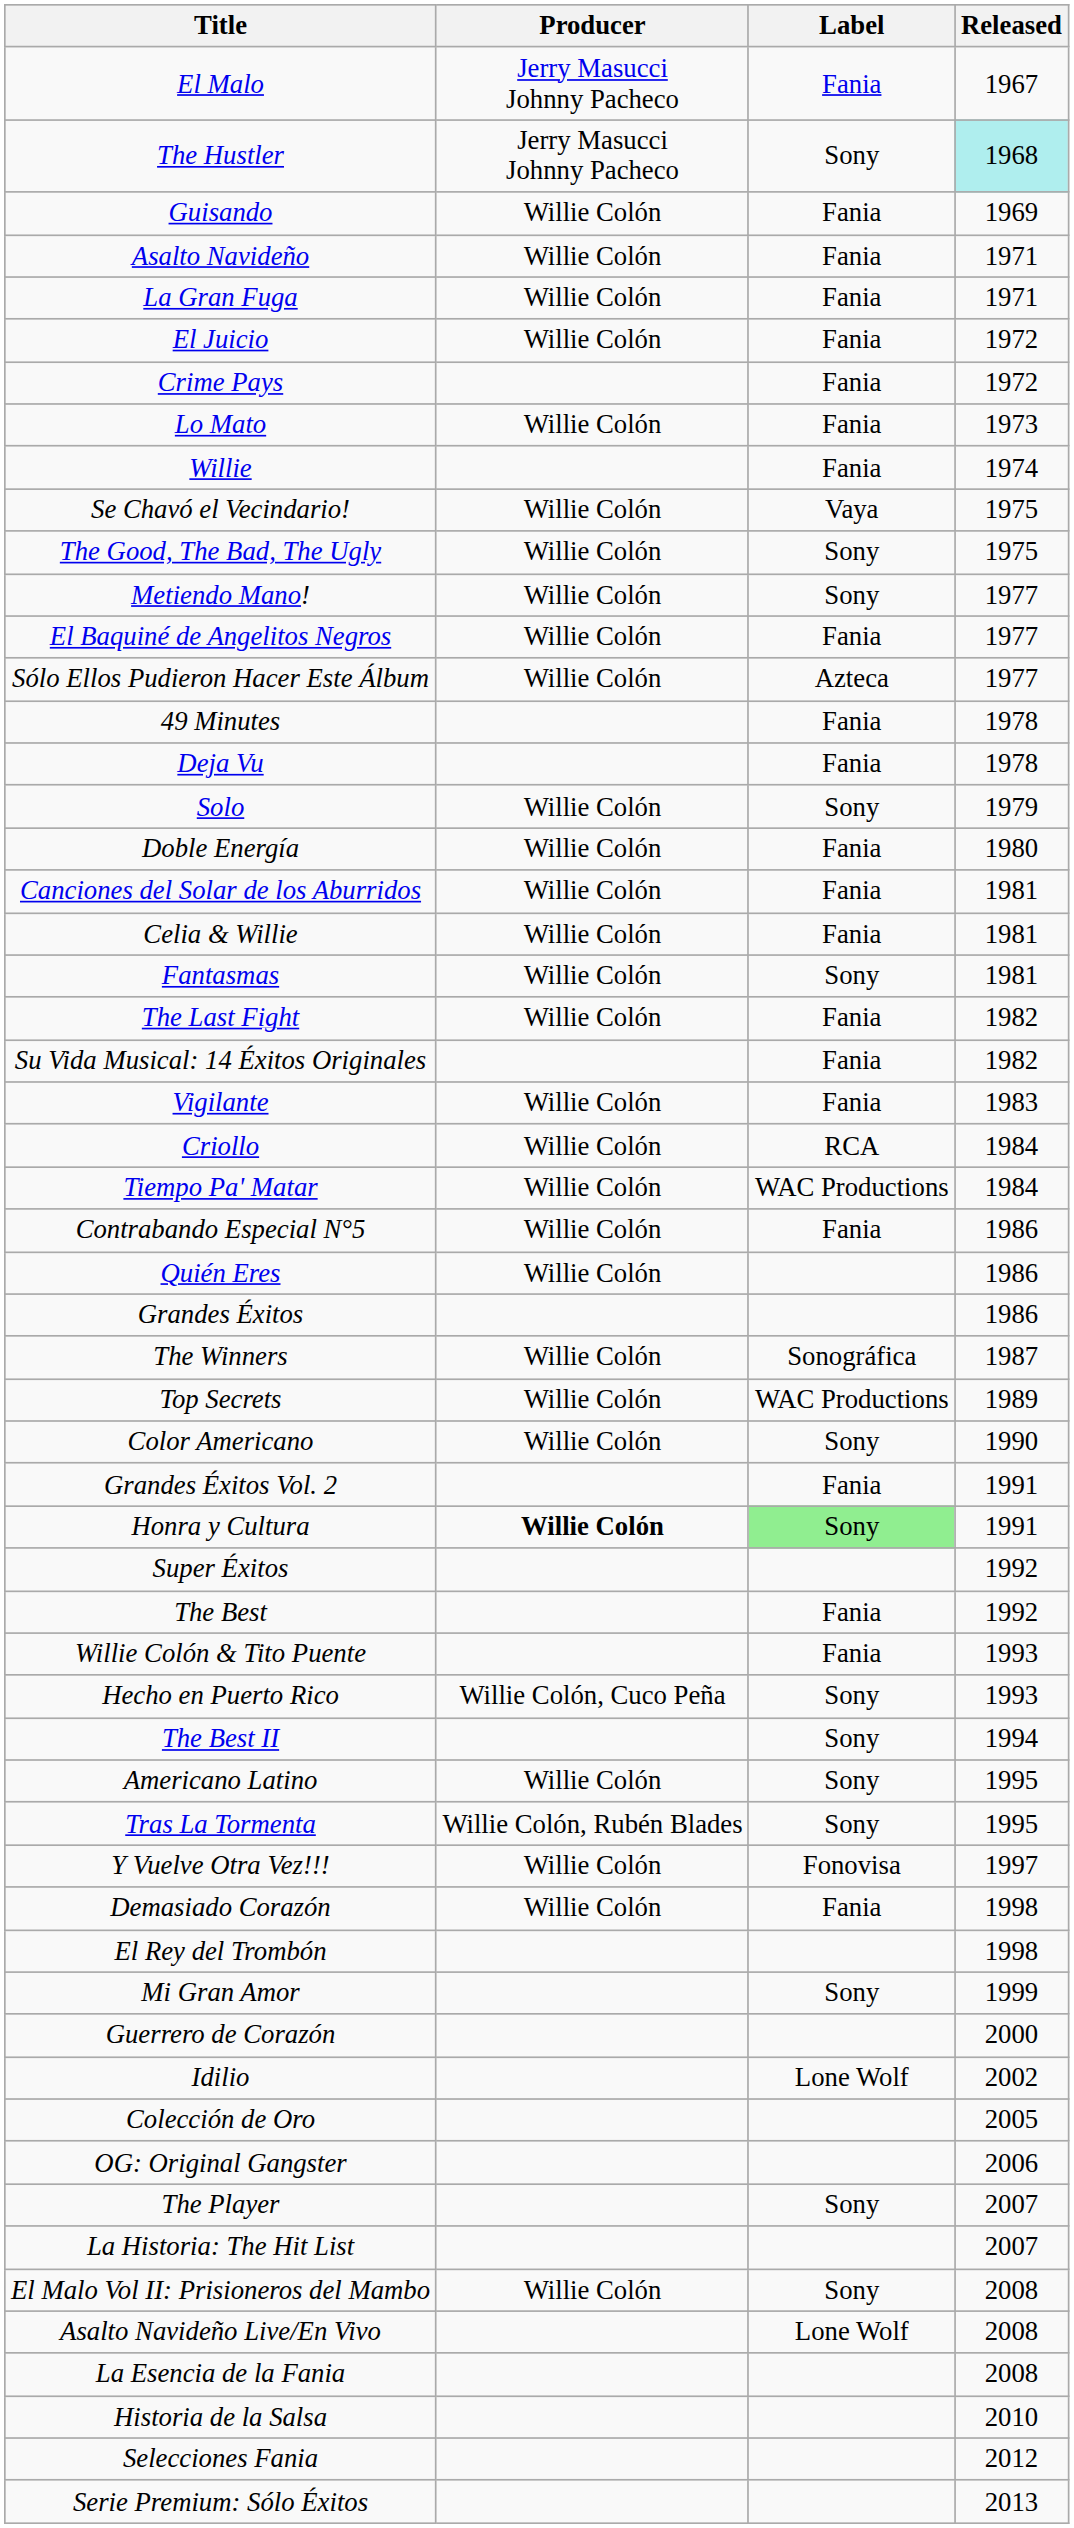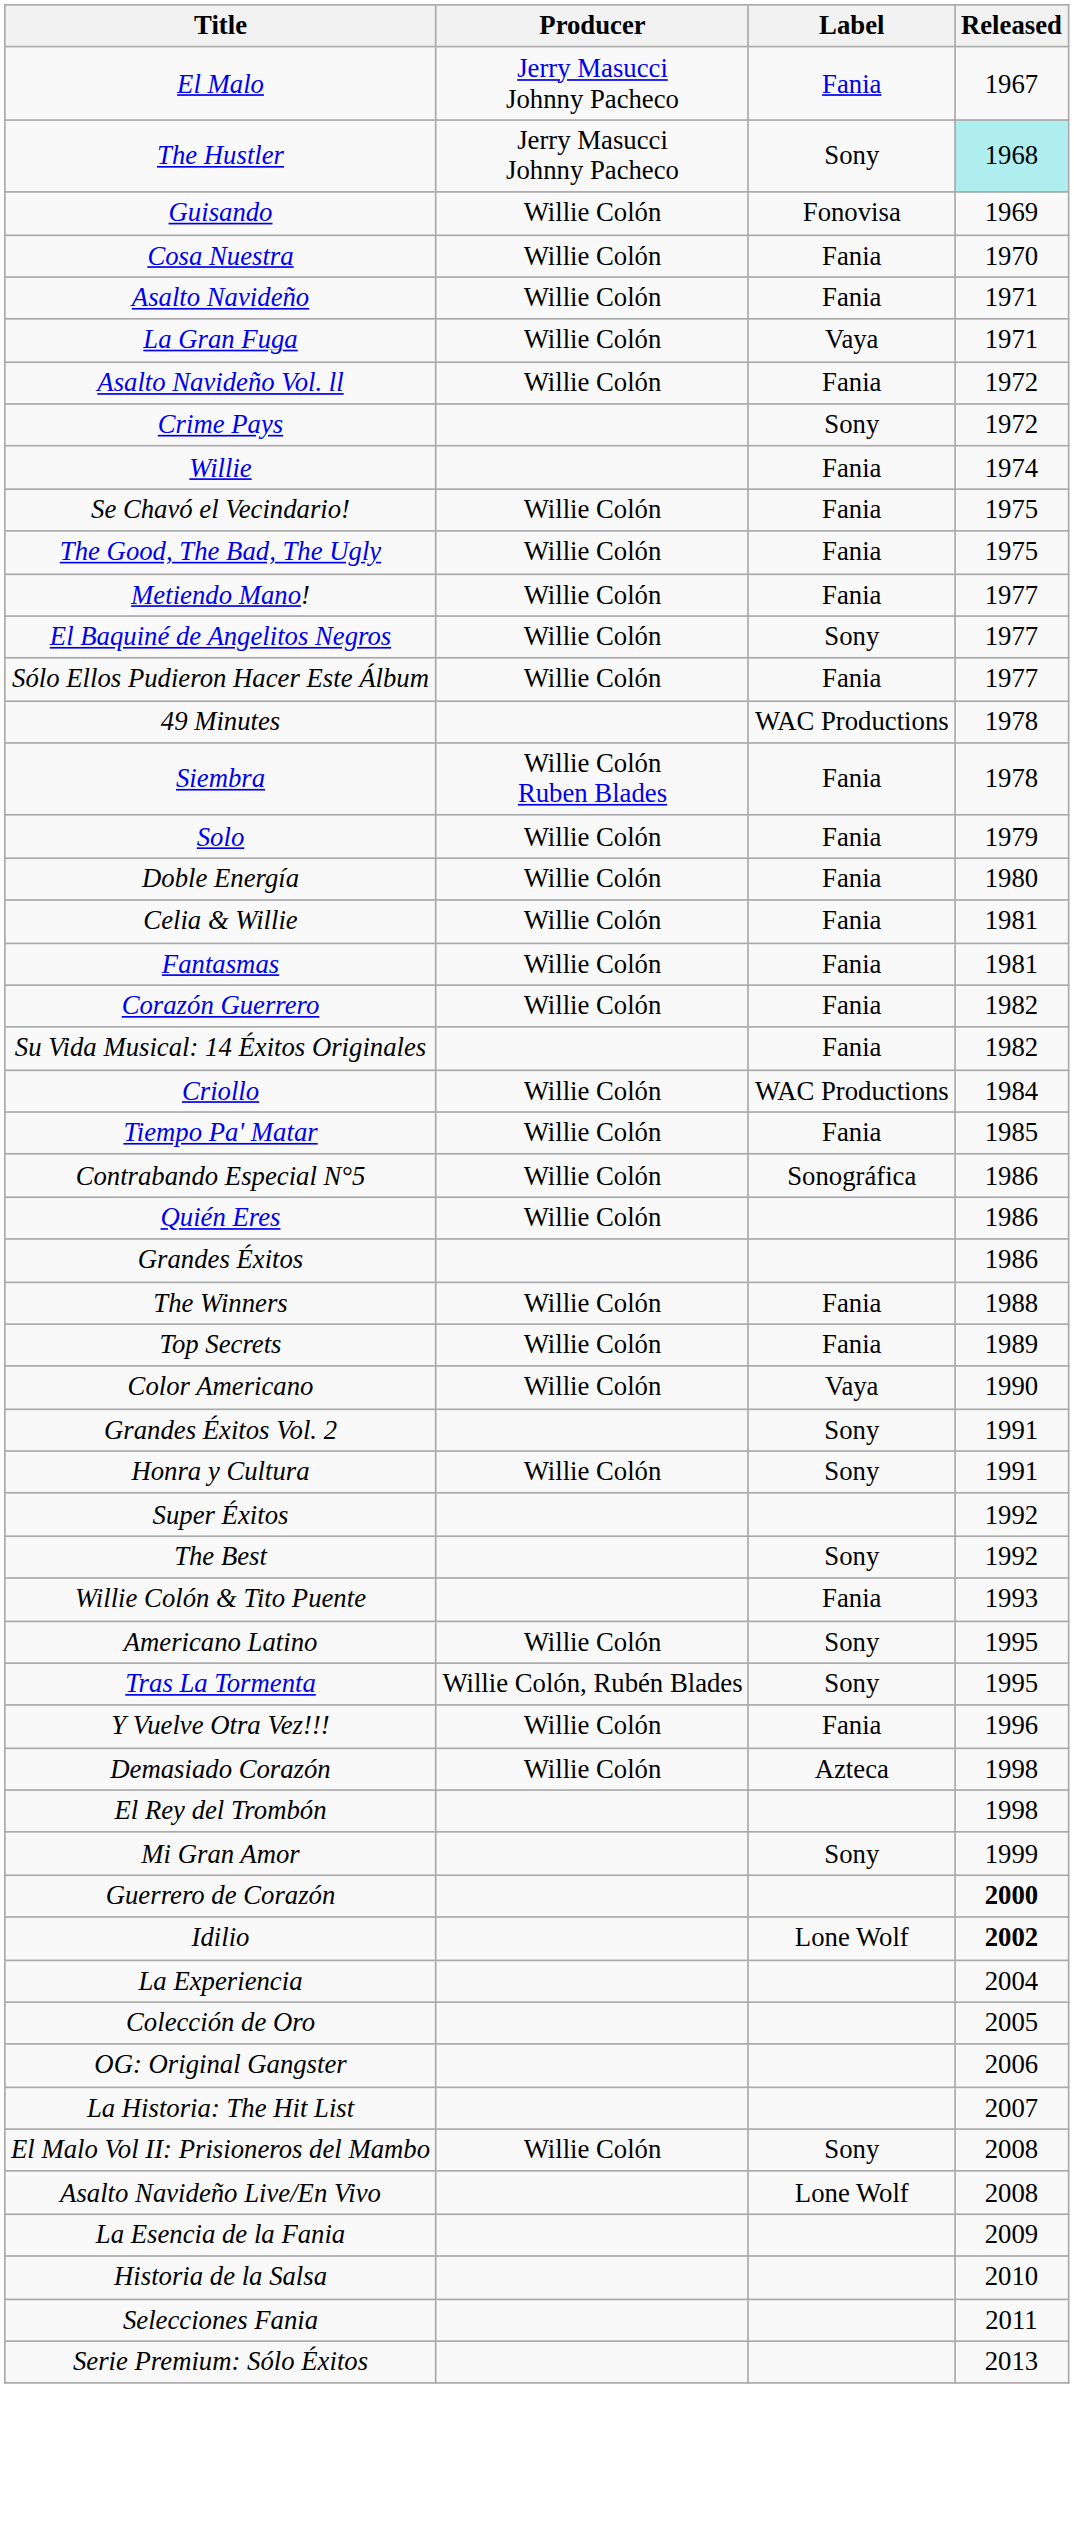 <table class="wikitable" style="text-align:center;">
 <tr>
 <th>Title</th>
 <th>Producer</th>
 <th>Label</th>
 <th>Released</th>
 </tr>
 <tr>
 <td><em><a href='#'>El Malo</a></em></td>
 <td><a href='#'>Jerry Masucci</a> <br> Johnny Pacheco</td>
 <td><a href='#'>Fania</a></td>
 <td>1967</td>
 </tr>
 <tr>
 <td><em><a href='#'>The Hustler</a></em></td>
 <td>Jerry Masucci<br>Johnny Pacheco</td>
 <td>Sony</td>
 <td style="background: paleturquoise;">1968</td>
 </tr>
 <tr>
 <td><em><a href='#'>Guisando</a></em></td>
 <td>Willie Colón</td>
+<td>Fonovisa</td>
+<td>1969</td>
+</tr>
+<tr>
+<td><em><a href='#'>Cosa Nuestra</a></em></td>
+<td>Willie Colón</td>
 <td>Fania</td>
-<td>1969</td>
+<td>1970</td>
 </tr>
 <tr>
 <td><em><a href='#'>Asalto Navideño</a></em></td>
 <td>Willie Colón</td>
 <td>Fania</td>
 <td>1971</td>
 </tr>
 <tr>
 <td><em><a href='#'>La Gran Fuga</a></em></td>
 <td>Willie Colón</td>
-<td>Fania</td>
+<td>Vaya</td>
 <td>1971</td>
 </tr>
 <tr>
-<td><em><a href='#'>El Juicio</a></em></td>
+<td><em><a href='#'>Asalto Navideño Vol. ll</a></em></td>
 <td>Willie Colón</td>
 <td>Fania</td>
 <td>1972</td>
 </tr>
 <tr>
 <td><em><a href='#'>Crime Pays</a></em></td>
 <td></td>
-<td>Fania</td>
+<td>Sony</td>
 <td>1972</td>
-</tr>
-<tr>
-<td><em><a href='#'>Lo Mato</a></em></td>
-<td>Willie Colón</td>
-<td>Fania</td>
-<td>1973</td>
 </tr>
 <tr>
 <td><em><a href='#'>Willie</a></em></td>
 <td></td>
 <td>Fania</td>
 <td>1974</td>
 </tr>
 <tr>
 <td><em>Se Chavó el Vecindario!</em></td>
 <td>Willie Colón</td>
-<td>Vaya</td>
+<td>Fania</td>
 <td>1975</td>
 </tr>
 <tr>
 <td><em><a href='#'>The Good, The Bad, The Ugly</a></em></td>
 <td>Willie Colón</td>
-<td>Sony</td>
+<td>Fania</td>
 <td>1975</td>
 </tr>
 <tr>
 <td><em><a href='#'>Metiendo Mano</a>!</em></td>
 <td>Willie Colón</td>
-<td>Sony</td>
+<td>Fania</td>
 <td>1977</td>
 </tr>
 <tr>
 <td><em><a href='#'>El Baquiné de Angelitos Negros</a></em></td>
 <td>Willie Colón</td>
-<td>Fania</td>
+<td>Sony</td>
 <td>1977</td>
 </tr>
 <tr>
 <td><em>Sólo Ellos Pudieron Hacer Este Álbum</em></td>
 <td>Willie Colón</td>
-<td>Azteca</td>
+<td>Fania</td>
 <td>1977</td>
 </tr>
 <tr>
 <td><em>49 Minutes</em></td>
 <td></td>
-<td>Fania</td>
+<td>WAC Productions</td>
 <td>1978</td>
 </tr>
 <tr>
-<td><em><a href='#'>Deja Vu</a></em></td>
-<td></td>
+<td><em><a href='#'>Siembra</a></em></td>
+<td>Willie Colón<br><a href='#'>Ruben Blades</a></td>
 <td>Fania</td>
 <td>1978</td>
 </tr>
 <tr>
 <td><em><a href='#'>Solo</a></em></td>
 <td>Willie Colón</td>
-<td>Sony</td>
+<td>Fania</td>
 <td>1979</td>
 </tr>
 <tr>
 <td><em>Doble Energía</em></td>
 <td>Willie Colón</td>
 <td>Fania</td>
 <td>1980</td>
-</tr>
-<tr>
-<td><em><a href='#'>Canciones del Solar de los Aburridos</a></em></td>
-<td>Willie Colón</td>
-<td>Fania</td>
-<td>1981</td>
 </tr>
 <tr>
 <td><em>Celia & Willie</em></td>
 <td>Willie Colón</td>
 <td>Fania</td>
 <td>1981</td>
 </tr>
 <tr>
 <td><em><a href='#'>Fantasmas</a></em></td>
 <td>Willie Colón</td>
-<td>Sony</td>
+<td>Fania</td>
 <td>1981</td>
 </tr>
 <tr>
-<td><em><a href='#'>The Last Fight</a></em></td>
+<td><em><a href='#'>Corazón Guerrero</a></em></td>
 <td>Willie Colón</td>
 <td>Fania</td>
 <td>1982</td>
 </tr>
 <tr>
 <td><em>Su Vida Musical: 14 Éxitos Originales</em></td>
 <td></td>
 <td>Fania</td>
 <td>1982</td>
 </tr>
 <tr>
-<td><em><a href='#'>Vigilante</a></em></td>
-<td>Willie Colón</td>
-<td>Fania</td>
-<td>1983</td>
-</tr>
-<tr>
 <td><em><a href='#'>Criollo</a></em></td>
 <td>Willie Colón</td>
-<td>RCA</td>
+<td>WAC Productions</td>
 <td>1984</td>
 </tr>
 <tr>
 <td><em><a href='#'>Tiempo Pa' Matar</a></em></td>
 <td>Willie Colón</td>
-<td>WAC Productions</td>
-<td>1984</td>
+<td>Fania</td>
+<td>1985</td>
 </tr>
 <tr>
 <td><em>Contrabando Especial N°5</em></td>
 <td>Willie Colón</td>
-<td>Fania</td>
+<td>Sonográfica</td>
 <td>1986</td>
 </tr>
 <tr>
 <td><em><a href='#'>Quién Eres</a></em></td>
 <td>Willie Colón</td>
 <td></td>
 <td>1986</td>
 </tr>
 <tr>
 <td><em>Grandes Éxitos</em></td>
 <td></td>
 <td></td>
 <td>1986</td>
 </tr>
 <tr>
 <td><em>The Winners</em></td>
 <td>Willie Colón</td>
-<td>Sonográfica</td>
-<td>1987</td>
+<td>Fania</td>
+<td>1988</td>
 </tr>
 <tr>
 <td><em>Top Secrets</em></td>
 <td>Willie Colón</td>
-<td>WAC Productions</td>
+<td>Fania</td>
 <td>1989</td>
 </tr>
 <tr>
 <td><em>Color Americano</em></td>
 <td>Willie Colón</td>
-<td>Sony</td>
+<td>Vaya</td>
 <td>1990</td>
 </tr>
 <tr>
 <td><em>Grandes Éxitos Vol. 2</em></td>
 <td></td>
-<td>Fania</td>
+<td>Sony</td>
 <td>1991</td>
 </tr>
 <tr>
 <td><em>Honra y Cultura</em></td>
-<td><strong>Willie Colón</strong></td>
-<td style="background: lightgreen;">Sony</td>
+<td>Willie Colón</td>
+<td>Sony</td>
 <td>1991</td>
 </tr>
 <tr>
 <td><em>Super Éxitos</em></td>
 <td></td>
 <td></td>
 <td>1992</td>
 </tr>
 <tr>
 <td><em>The Best</em></td>
 <td></td>
-<td>Fania</td>
+<td>Sony</td>
 <td>1992</td>
 </tr>
 <tr>
 <td><em>Willie Colón & Tito Puente</em></td>
 <td></td>
 <td>Fania</td>
 <td>1993</td>
-</tr>
-<tr>
-<td><em>Hecho en Puerto Rico</em></td>
-<td>Willie Colón, Cuco Peña</td>
-<td>Sony</td>
-<td>1993</td>
-</tr>
-<tr>
-<td><em><a href='#'>The Best II</a></em></td>
-<td></td>
-<td>Sony</td>
-<td>1994</td>
 </tr>
 <tr>
 <td><em>Americano Latino</em></td>
 <td>Willie Colón</td>
 <td>Sony</td>
 <td>1995</td>
 </tr>
 <tr>
 <td><em><a href='#'>Tras La Tormenta</a></em></td>
 <td>Willie Colón, Rubén Blades</td>
 <td>Sony</td>
 <td>1995</td>
 </tr>
 <tr>
 <td><em>Y Vuelve Otra Vez!!!</em></td>
 <td>Willie Colón</td>
-<td>Fonovisa</td>
-<td>1997</td>
+<td>Fania</td>
+<td>1996</td>
 </tr>
 <tr>
 <td><em>Demasiado Corazón</em></td>
 <td>Willie Colón</td>
-<td>Fania</td>
+<td>Azteca</td>
 <td>1998</td>
 </tr>
 <tr>
 <td><em>El Rey del Trombón</em></td>
 <td></td>
 <td></td>
 <td>1998</td>
 </tr>
 <tr>
 <td><em>Mi Gran Amor</em></td>
 <td></td>
 <td>Sony</td>
 <td>1999</td>
 </tr>
 <tr>
 <td><em>Guerrero de Corazón</em></td>
 <td></td>
 <td></td>
-<td>2000</td>
+<td><strong>2000</strong></td>
 </tr>
 <tr>
 <td><em>Idilio</em></td>
 <td></td>
 <td>Lone Wolf</td>
-<td>2002</td>
+<td><strong>2002</strong></td>
+</tr>
+<tr>
+<td><em>La Experiencia</em></td>
+<td></td>
+<td></td>
+<td>2004</td>
 </tr>
 <tr>
 <td><em>Colección de Oro</em></td>
 <td></td>
 <td></td>
 <td>2005</td>
 </tr>
 <tr>
 <td><em>OG: Original Gangster</em></td>
 <td></td>
 <td></td>
 <td>2006</td>
-</tr>
-<tr>
-<td><em>The Player</em></td>
-<td></td>
-<td>Sony</td>
-<td>2007</td>
 </tr>
 <tr>
 <td><em>La Historia: The Hit List</em></td>
 <td></td>
 <td></td>
 <td>2007</td>
 </tr>
 <tr>
 <td><em>El Malo Vol II: Prisioneros del Mambo</em></td>
 <td>Willie Colón</td>
 <td>Sony</td>
 <td>2008</td>
 </tr>
 <tr>
 <td><em>Asalto Navideño Live/En Vivo</em></td>
 <td></td>
 <td>Lone Wolf</td>
 <td>2008</td>
 </tr>
 <tr>
 <td><em>La Esencia de la Fania</em></td>
 <td></td>
 <td></td>
-<td>2008</td>
+<td>2009</td>
 </tr>
 <tr>
 <td><em>Historia de la Salsa</em></td>
 <td></td>
 <td></td>
 <td>2010</td>
 </tr>
 <tr>
 <td><em>Selecciones Fania</em></td>
 <td></td>
 <td></td>
-<td>2012</td>
+<td>2011</td>
 </tr>
 <tr>
 <td><em>Serie Premium: Sólo Éxitos</em></td>
 <td></td>
 <td></td>
 <td>2013</td>
 </tr>
 </table>
